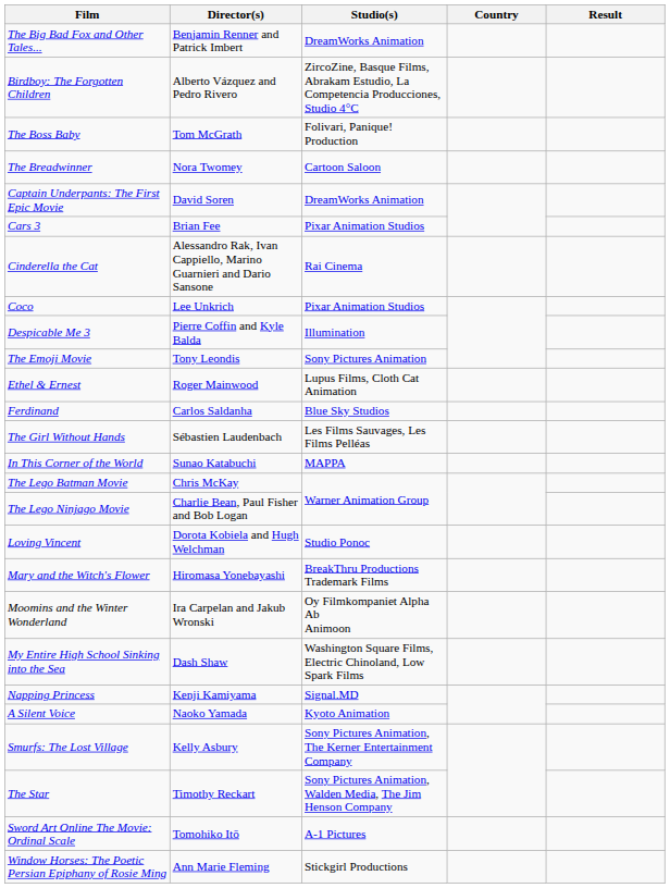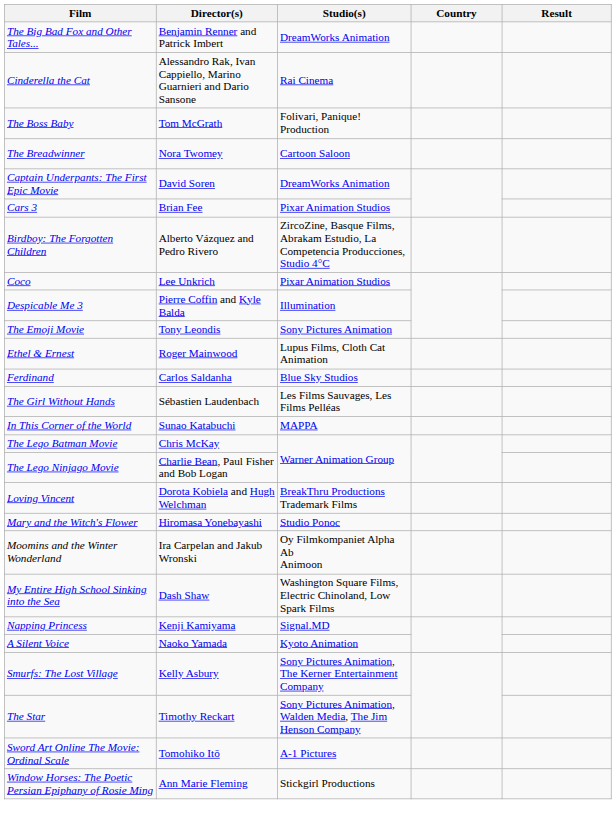 <table class="wikitable">
 <tr>
 <th scope="col" style="width:25%;">Film</th>
 <th scope="col" style="width:20%;">Director(s)</th>
 <th scope="col" style="width:22%;">Studio(s)</th>
 <th scope="col" style="width:15%;">Country</th>
 <th scope="col">Result</th>
 </tr>
 <tr>
 <td><em><a href='#'>The Big Bad Fox and Other Tales...</a></em></td>
 <td><a href='#'>Benjamin Renner</a> and Patrick Imbert</td>
 <td><a href='#'>DreamWorks Animation</a></td>
 <td><br></td>
 <td></td>
 </tr>
 <tr>
-<td><em><a href='#'>Birdboy: The Forgotten Children</a></em></td>
-<td>Alberto Vázquez and Pedro Rivero</td>
-<td>ZircoZine, Basque Films, Abrakam Estudio, La Competencia Producciones, <a href='#'>Studio 4°C</a></td>
+<td><em><a href='#'>Cinderella the Cat</a></em></td>
+<td>Alessandro Rak, Ivan Cappiello, Marino Guarnieri and Dario Sansone</td>
+<td><a href='#'>Rai Cinema</a></td>
 <td></td>
 <td></td>
 </tr>
 <tr>
 <td><em><a href='#'>The Boss Baby</a></em></td>
 <td><a href='#'>Tom McGrath</a></td>
 <td>Folivari, Panique! Production</td>
 <td></td>
 <td></td>
 </tr>
 <tr>
 <td><em><a href='#'>The Breadwinner</a></em></td>
 <td><a href='#'>Nora Twomey</a></td>
 <td><a href='#'>Cartoon Saloon</a></td>
 <td><br><br></td>
 <td></td>
 </tr>
 <tr>
 <td><em><a href='#'>Captain Underpants: The First Epic Movie</a></em></td>
 <td><a href='#'>David Soren</a></td>
 <td><a href='#'>DreamWorks Animation</a></td>
 <td rowspan="2"></td>
 <td></td>
 </tr>
 <tr>
 <td><em><a href='#'>Cars 3</a></em></td>
 <td><a href='#'>Brian Fee</a></td>
 <td><a href='#'>Pixar Animation Studios</a></td>
 <td></td>
 </tr>
 <tr>
-<td><em><a href='#'>Cinderella the Cat</a></em></td>
-<td>Alessandro Rak, Ivan Cappiello, Marino Guarnieri and Dario Sansone</td>
-<td><a href='#'>Rai Cinema</a></td>
+<td><em><a href='#'>Birdboy: The Forgotten Children</a></em></td>
+<td>Alberto Vázquez and Pedro Rivero</td>
+<td>ZircoZine, Basque Films, Abrakam Estudio, La Competencia Producciones, <a href='#'>Studio 4°C</a></td>
 <td></td>
 <td></td>
 </tr>
 <tr>
 <td><em><a href='#'>Coco</a></em></td>
 <td><a href='#'>Lee Unkrich</a></td>
 <td><a href='#'>Pixar Animation Studios</a></td>
 <td rowspan="3"></td>
 <td></td>
 </tr>
 <tr>
 <td><em><a href='#'>Despicable Me 3</a></em></td>
 <td><a href='#'>Pierre Coffin</a> and <a href='#'>Kyle Balda</a></td>
 <td><a href='#'>Illumination</a></td>
 <td></td>
 </tr>
 <tr>
 <td><em><a href='#'>The Emoji Movie</a></em></td>
 <td><a href='#'>Tony Leondis</a></td>
 <td><a href='#'>Sony Pictures Animation</a></td>
 <td></td>
 </tr>
 <tr>
 <td><em><a href='#'>Ethel & Ernest</a></em></td>
 <td><a href='#'>Roger Mainwood</a></td>
 <td>Lupus Films, Cloth Cat Animation</td>
 <td></td>
 <td></td>
 </tr>
 <tr>
 <td><em><a href='#'>Ferdinand</a></em></td>
 <td><a href='#'>Carlos Saldanha</a></td>
 <td><a href='#'>Blue Sky Studios</a></td>
 <td></td>
 <td></td>
 </tr>
 <tr>
 <td><em><a href='#'>The Girl Without Hands</a></em></td>
 <td>Sébastien Laudenbach</td>
 <td>Les Films Sauvages, Les Films Pelléas</td>
 <td></td>
 <td></td>
 </tr>
 <tr>
 <td><em><a href='#'>In This Corner of the World</a></em></td>
 <td><a href='#'>Sunao Katabuchi</a></td>
 <td><a href='#'>MAPPA</a></td>
 <td></td>
 <td></td>
 </tr>
 <tr>
 <td><em><a href='#'>The Lego Batman Movie</a></em></td>
 <td><a href='#'>Chris McKay</a></td>
 <td rowspan="2"><a href='#'>Warner Animation Group</a></td>
 <td rowspan="2"></td>
 <td></td>
 </tr>
 <tr>
 <td><em><a href='#'>The Lego Ninjago Movie</a></em></td>
 <td><a href='#'>Charlie Bean</a>, Paul Fisher and Bob Logan</td>
 <td></td>
 </tr>
 <tr>
 <td><em><a href='#'>Loving Vincent</a></em></td>
 <td><a href='#'>Dorota Kobiela</a> and <a href='#'>Hugh Welchman</a></td>
-<td><a href='#'>Studio Ponoc</a></td>
+<td><a href='#'>BreakThru Productions</a> <br> Trademark Films</td>
 <td><br><br></td>
 <td></td>
 </tr>
 <tr>
 <td><em><a href='#'>Mary and the Witch's Flower</a></em></td>
 <td><a href='#'>Hiromasa Yonebayashi</a></td>
-<td><a href='#'>BreakThru Productions</a> <br> Trademark Films</td>
+<td><a href='#'>Studio Ponoc</a></td>
 <td></td>
 <td></td>
 </tr>
 <tr>
 <td><em>Moomins and the Winter Wonderland</em></td>
 <td>Ira Carpelan and Jakub Wronski</td>
 <td>Oy Filmkompaniet Alpha Ab <br>Animoon</td>
 <td><br></td>
 <td></td>
 </tr>
 <tr>
 <td><em><a href='#'>My Entire High School Sinking into the Sea</a></em></td>
 <td><a href='#'>Dash Shaw</a></td>
 <td>Washington Square Films,  Electric Chinoland, Low Spark Films</td>
 <td></td>
 <td></td>
 </tr>
 <tr>
 <td><em><a href='#'>Napping Princess</a></em></td>
 <td><a href='#'>Kenji Kamiyama</a></td>
 <td><a href='#'>Signal.MD</a></td>
 <td rowspan="2"></td>
 <td></td>
 </tr>
 <tr>
 <td><em><a href='#'>A Silent Voice</a></em></td>
 <td><a href='#'>Naoko Yamada</a></td>
 <td><a href='#'>Kyoto Animation</a></td>
 <td></td>
 </tr>
 <tr>
 <td><em><a href='#'>Smurfs: The Lost Village</a></em></td>
 <td><a href='#'>Kelly Asbury</a></td>
 <td><a href='#'>Sony Pictures Animation</a>, <a href='#'>The Kerner Entertainment Company</a></td>
 <td rowspan="2"></td>
 <td></td>
 </tr>
 <tr>
 <td><em><a href='#'>The Star</a></em></td>
 <td><a href='#'>Timothy Reckart</a></td>
 <td><a href='#'>Sony Pictures Animation</a>, <a href='#'>Walden Media</a>, <a href='#'>The Jim Henson Company</a></td>
 <td></td>
 </tr>
 <tr>
 <td><em><a href='#'>Sword Art Online The Movie: Ordinal Scale</a></em></td>
 <td><a href='#'>Tomohiko Itō</a></td>
 <td><a href='#'>A-1 Pictures</a></td>
 <td></td>
 <td></td>
 </tr>
 <tr>
 <td><em><a href='#'>Window Horses: The Poetic Persian Epiphany of Rosie Ming</a></em></td>
 <td><a href='#'>Ann Marie Fleming</a></td>
 <td>Stickgirl Productions</td>
 <td></td>
 <td></td>
 </tr>
 </table>
